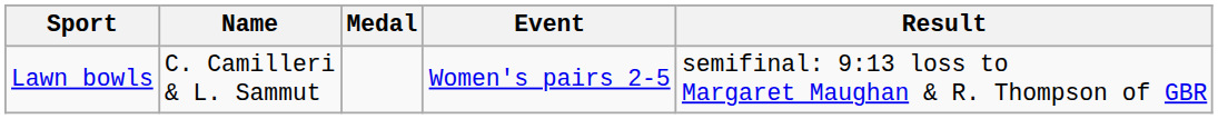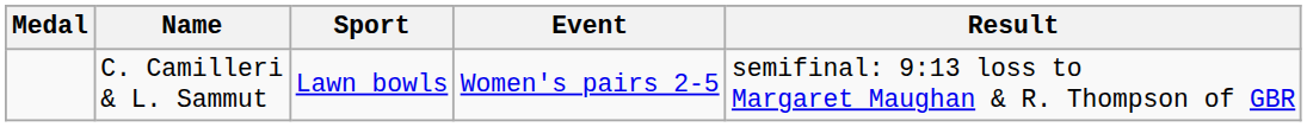 <table class="wikitable sortable" style="font-size:90%">
 <tr>
+<th>Medal</th>
+<th>Name</th>
 <th>Sport</th>
-<th>Name</th>
-<th>Medal</th>
 <th>Event</th>
 <th>Result</th>
 </tr>
 <tr>
+<td></td>
+<td>C. Camilleri<br> & L. Sammut</td>
 <td><a href='#'>Lawn bowls</a></td>
-<td>C. Camilleri<br> & L. Sammut</td>
-<td></td>
 <td><a href='#'>Women's pairs 2-5</a></td>
 <td>semifinal: 9:13 loss to<br> <a href='#'>Margaret Maughan</a> & R. Thompson of <a href='#'>GBR</a></td>
 </tr>
 </table>
